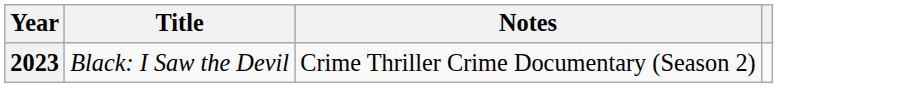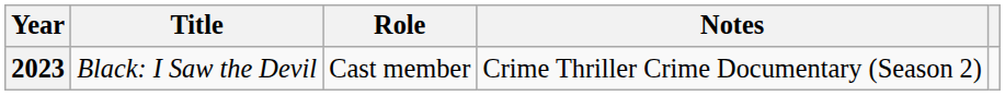 <table class="wikitable sortable plainrowheaders">
 <tr>
 <th scope="col">Year</th>
 <th scope="col">Title</th>
+<th scope="col">Role</th>
 <th scope="col" class="unsortable">Notes</th>
 <th scope="col" class="unsortable"></th>
 </tr>
 <tr>
 <th scope="row">2023</th>
 <td><em>Black: I Saw the Devil</em></td>
+<td>Cast member</td>
 <td>Crime Thriller Crime Documentary (Season 2)</td>
 <td></td>
 </tr>
 </table>
